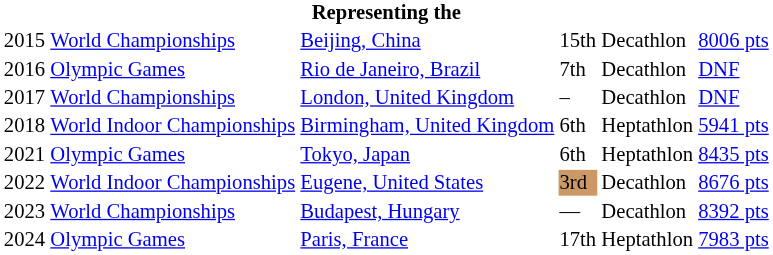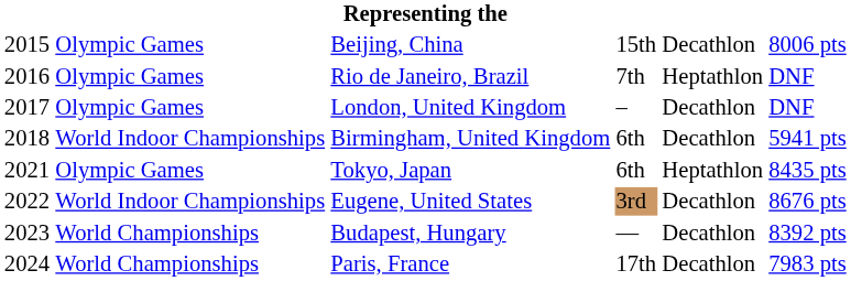 <table>
 <tr>
 <th colspan="6">Representing the </th>
 </tr>
 <tr>
 <td>2015</td>
-<td><a href='#'>World Championships</a></td>
+<td><a href='#'>Olympic Games</a></td>
 <td><a href='#'>Beijing, China</a></td>
 <td>15th</td>
 <td>Decathlon</td>
 <td><a href='#'>8006 pts</a></td>
 </tr>
 <tr>
 <td>2016</td>
 <td><a href='#'>Olympic Games</a></td>
 <td><a href='#'>Rio de Janeiro, Brazil</a></td>
 <td>7th</td>
-<td>Decathlon</td>
+<td>Heptathlon</td>
 <td><a href='#'>DNF</a></td>
 </tr>
 <tr>
 <td>2017</td>
-<td><a href='#'>World Championships</a></td>
+<td><a href='#'>Olympic Games</a></td>
 <td><a href='#'>London, United Kingdom</a></td>
 <td>–</td>
 <td>Decathlon</td>
 <td><a href='#'>DNF</a></td>
 </tr>
 <tr>
 <td>2018</td>
 <td><a href='#'>World Indoor Championships</a></td>
 <td><a href='#'>Birmingham, United Kingdom</a></td>
 <td>6th</td>
-<td>Heptathlon</td>
+<td>Decathlon</td>
 <td><a href='#'>5941 pts</a></td>
 </tr>
 <tr>
 <td>2021</td>
 <td><a href='#'>Olympic Games</a></td>
 <td><a href='#'>Tokyo, Japan</a></td>
 <td>6th</td>
 <td>Heptathlon</td>
 <td><a href='#'>8435 pts</a></td>
 </tr>
 <tr>
 <td>2022</td>
 <td><a href='#'>World Indoor Championships</a></td>
 <td><a href='#'>Eugene, United States</a></td>
 <td bgcolor=cc9966>3rd</td>
 <td>Decathlon</td>
 <td><a href='#'>8676 pts</a></td>
 </tr>
 <tr>
 <td>2023</td>
 <td><a href='#'>World Championships</a></td>
 <td><a href='#'>Budapest, Hungary</a></td>
 <td>—</td>
 <td>Decathlon</td>
 <td><a href='#'>8392 pts</a></td>
 </tr>
 <tr>
 <td>2024</td>
-<td><a href='#'>Olympic Games</a></td>
+<td><a href='#'>World Championships</a></td>
 <td><a href='#'>Paris, France</a></td>
 <td>17th</td>
-<td>Heptathlon</td>
+<td>Decathlon</td>
 <td><a href='#'>7983 pts</a></td>
 </tr>
 </table>
